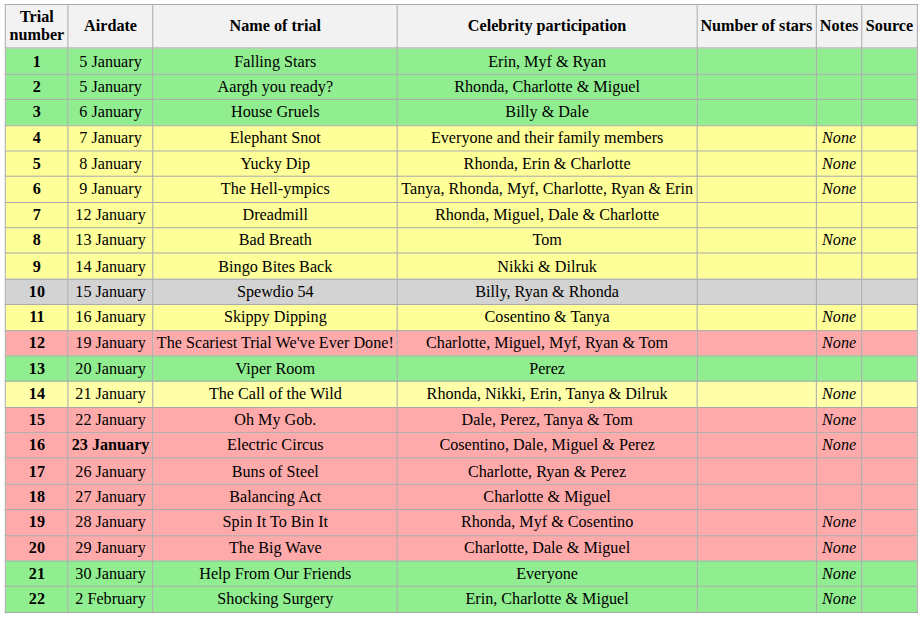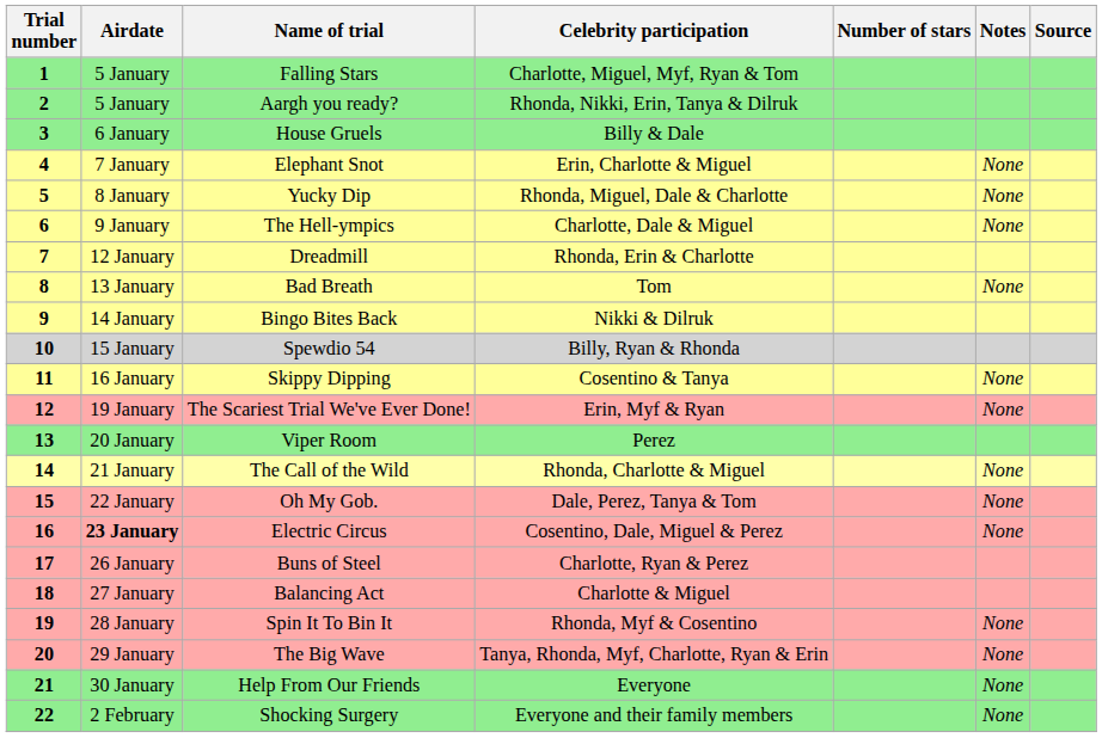 <table class="wikitable" style="margin:auto; text-align:center;">
 <tr>
 <th scope="col">Trial<br>number</th>
 <th scope="col">Airdate</th>
 <th scope="col">Name of trial</th>
 <th scope="col">Celebrity participation</th>
 <th scope="col">Number of stars</th>
 <th scope="col">Notes</th>
 <th scope="col">Source</th>
 </tr>
 <tr style="background:lightgreen">
 <td><strong>1</strong></td>
 <td>5 January</td>
 <td>Falling Stars</td>
-<td>Erin, Myf & Ryan</td>
+<td>Charlotte, Miguel, Myf, Ryan & Tom</td>
 <td></td>
 <td></td>
 <td></td>
 </tr>
 <tr style="background:lightgreen">
 <td><strong>2</strong></td>
 <td>5 January</td>
 <td>Aargh you ready?</td>
-<td>Rhonda, Charlotte & Miguel</td>
+<td>Rhonda, Nikki, Erin, Tanya & Dilruk</td>
 <td></td>
 <td></td>
 <td></td>
 </tr>
 <tr style="background:lightgreen">
 <td><strong>3</strong></td>
 <td>6 January</td>
 <td>House Gruels</td>
 <td>Billy & Dale</td>
 <td></td>
 <td></td>
 <td></td>
 </tr>
 <tr style="background:#FFFF99">
 <td><strong>4</strong></td>
 <td>7 January</td>
 <td>Elephant Snot</td>
-<td>Everyone and their family members</td>
+<td>Erin, Charlotte & Miguel</td>
 <td></td>
 <td><em>None</em></td>
 <td></td>
 </tr>
 <tr style="background:#FFFF99">
 <td><strong>5</strong></td>
 <td>8 January</td>
 <td>Yucky Dip</td>
-<td>Rhonda, Erin & Charlotte</td>
+<td>Rhonda, Miguel, Dale & Charlotte</td>
 <td></td>
 <td><em>None</em></td>
 <td></td>
 </tr>
 <tr style="background:#FFFF99">
 <td><strong>6</strong></td>
 <td>9 January</td>
 <td>The Hell-ympics</td>
-<td>Tanya, Rhonda, Myf, Charlotte, Ryan & Erin</td>
+<td>Charlotte, Dale & Miguel</td>
 <td></td>
 <td><em>None</em></td>
 <td></td>
 </tr>
 <tr style="background:#FFFF99">
 <td><strong>7</strong></td>
 <td>12 January</td>
 <td>Dreadmill</td>
-<td>Rhonda, Miguel, Dale & Charlotte</td>
+<td>Rhonda, Erin & Charlotte</td>
 <td></td>
 <td></td>
 <td></td>
 </tr>
 <tr style="background:#FFFF99">
 <td><strong>8</strong></td>
 <td>13 January</td>
 <td>Bad Breath</td>
 <td>Tom</td>
 <td></td>
 <td><em>None</em></td>
 <td></td>
 </tr>
 <tr style="background:#FFFF99">
 <td><strong>9</strong></td>
 <td>14 January</td>
 <td>Bingo Bites Back</td>
 <td>Nikki & Dilruk</td>
 <td></td>
 <td></td>
 <td></td>
 </tr>
 <tr style="background:lightgrey">
 <td><strong>10</strong></td>
 <td>15 January</td>
 <td>Spewdio 54</td>
 <td>Billy, Ryan & Rhonda</td>
 <td></td>
 <td></td>
 <td></td>
 </tr>
 <tr style="background:#FFFF99">
 <td><strong>11</strong></td>
 <td>16 January</td>
 <td>Skippy Dipping</td>
 <td>Cosentino & Tanya</td>
 <td></td>
 <td><em>None</em></td>
 <td></td>
 </tr>
 <tr style="background:#FFAAAA">
 <td><strong>12</strong></td>
 <td>19 January</td>
 <td>The Scariest Trial We've Ever Done!</td>
-<td>Charlotte, Miguel, Myf, Ryan & Tom</td>
+<td>Erin, Myf & Ryan</td>
 <td></td>
 <td><em>None</em></td>
 <td></td>
 </tr>
 <tr style="background:lightgreen">
 <td><strong>13</strong></td>
 <td>20 January</td>
 <td>Viper Room</td>
 <td>Perez</td>
 <td></td>
 <td></td>
 <td></td>
 </tr>
 <tr style="background:#FFFFAA">
 <td><strong>14</strong></td>
 <td>21 January</td>
 <td>The Call of the Wild</td>
-<td>Rhonda, Nikki, Erin, Tanya & Dilruk</td>
+<td>Rhonda, Charlotte & Miguel</td>
 <td></td>
 <td><em>None</em></td>
 <td></td>
 </tr>
 <tr style="background:#FFAAAA">
 <td><strong>15</strong></td>
 <td>22 January</td>
 <td>Oh My Gob.</td>
 <td>Dale, Perez, Tanya & Tom</td>
 <td></td>
 <td><em>None</em></td>
 <td></td>
 </tr>
 <tr style="background:#FFAAAA">
 <td><strong>16</strong></td>
 <td><strong>23 January</strong></td>
 <td>Electric Circus</td>
 <td>Cosentino, Dale, Miguel & Perez</td>
 <td></td>
 <td><em>None</em></td>
 <td></td>
 </tr>
 <tr style="background:#FFAAAA">
 <td><strong>17</strong></td>
 <td>26 January</td>
 <td>Buns of Steel</td>
 <td>Charlotte, Ryan & Perez</td>
 <td></td>
 <td></td>
 <td></td>
 </tr>
 <tr style="background:#FFAAAA">
 <td><strong>18</strong></td>
 <td>27 January</td>
 <td>Balancing Act</td>
 <td>Charlotte & Miguel</td>
 <td></td>
 <td></td>
 <td></td>
 </tr>
 <tr style="background:#FFAAAA">
 <td><strong>19</strong></td>
 <td>28 January</td>
 <td>Spin It To Bin It</td>
 <td>Rhonda, Myf & Cosentino</td>
 <td></td>
 <td><em>None</em></td>
 <td></td>
 </tr>
 <tr style="background:#FFAAAA">
 <td><strong>20</strong></td>
 <td>29 January</td>
 <td>The Big Wave</td>
-<td>Charlotte, Dale & Miguel</td>
+<td>Tanya, Rhonda, Myf, Charlotte, Ryan & Erin</td>
 <td></td>
 <td><em>None</em></td>
 <td></td>
 </tr>
 <tr style="background:lightgreen">
 <td><strong>21</strong></td>
 <td>30 January</td>
 <td>Help From Our Friends</td>
 <td>Everyone</td>
 <td></td>
 <td><em>None</em></td>
 <td></td>
 </tr>
 <tr style="background:lightgreen">
 <td><strong>22</strong></td>
 <td>2 February</td>
 <td>Shocking Surgery</td>
-<td>Erin, Charlotte & Miguel</td>
+<td>Everyone and their family members</td>
 <td></td>
 <td><em>None</em></td>
 <td></td>
 </tr>
 <tr>
 </tr>
 </table>
